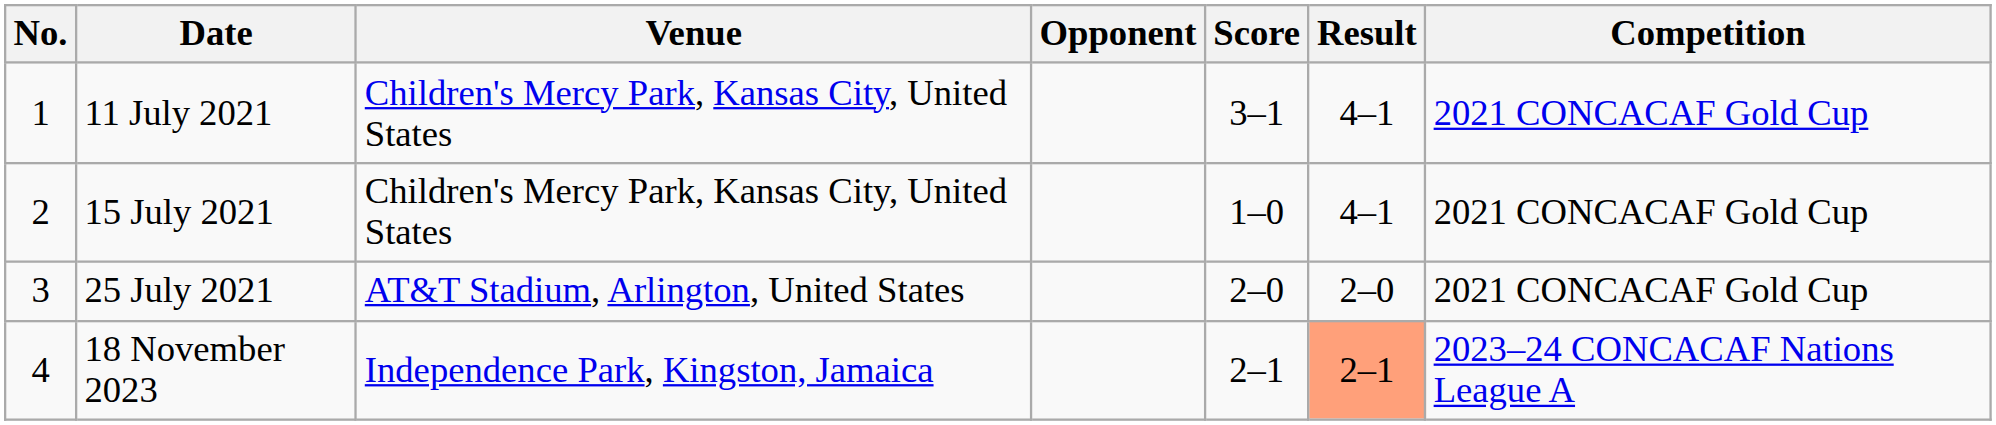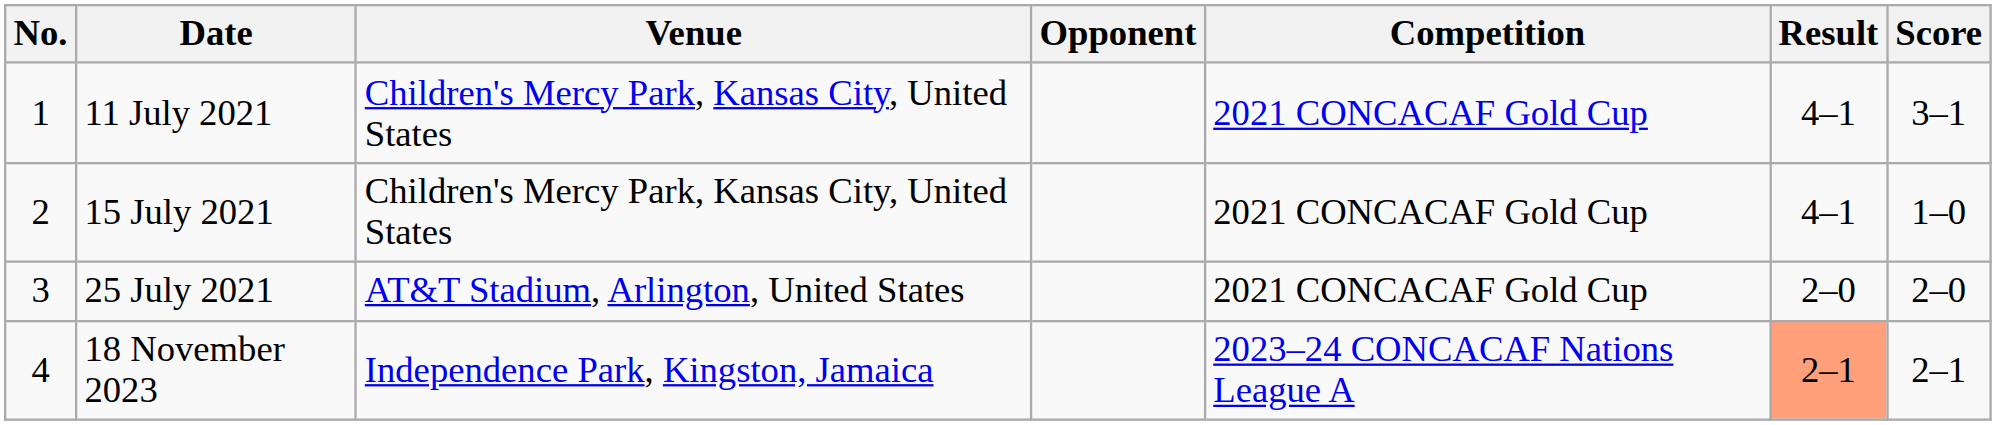 <table class="wikitable sortable">
 <tr>
 <th scope="col">No.</th>
 <th scope="col">Date</th>
 <th scope="col">Venue</th>
 <th scope="col">Opponent</th>
+<th scope="col">Competition</th>
+<th scope="col">Result</th>
 <th scope="col">Score</th>
-<th scope="col">Result</th>
-<th scope="col">Competition</th>
 </tr>
 <tr>
 <td align="center">1</td>
 <td>11 July 2021</td>
 <td><a href='#'>Children's Mercy Park</a>, <a href='#'>Kansas City</a>, United States</td>
 <td></td>
+<td><a href='#'>2021 CONCACAF Gold Cup</a></td>
+<td align="center">4–1</td>
 <td align="center">3–1</td>
-<td align="center">4–1</td>
-<td><a href='#'>2021 CONCACAF Gold Cup</a></td>
 </tr>
 <tr>
 <td align="center">2</td>
 <td>15 July 2021</td>
 <td>Children's Mercy Park, Kansas City, United States</td>
 <td></td>
+<td>2021 CONCACAF Gold Cup</td>
+<td align="center">4–1</td>
 <td align="center">1–0</td>
-<td align="center">4–1</td>
-<td>2021 CONCACAF Gold Cup</td>
 </tr>
 <tr>
 <td align="center">3</td>
 <td>25 July 2021</td>
 <td><a href='#'>AT&T Stadium</a>, <a href='#'>Arlington</a>, United States</td>
 <td></td>
+<td>2021 CONCACAF Gold Cup</td>
 <td align="center">2–0</td>
 <td align="center">2–0</td>
-<td>2021 CONCACAF Gold Cup</td>
 </tr>
 <tr>
 <td align="center">4</td>
 <td>18 November 2023</td>
 <td><a href='#'>Independence Park</a>, <a href='#'>Kingston, Jamaica</a></td>
 <td></td>
+<td><a href='#'>2023–24 CONCACAF Nations League A</a></td>
+<td align="center" style="background: lightsalmon;">2–1</td>
 <td align="center">2–1</td>
-<td align="center" style="background: lightsalmon;">2–1</td>
-<td><a href='#'>2023–24 CONCACAF Nations League A</a></td>
 </tr>
 </table>
